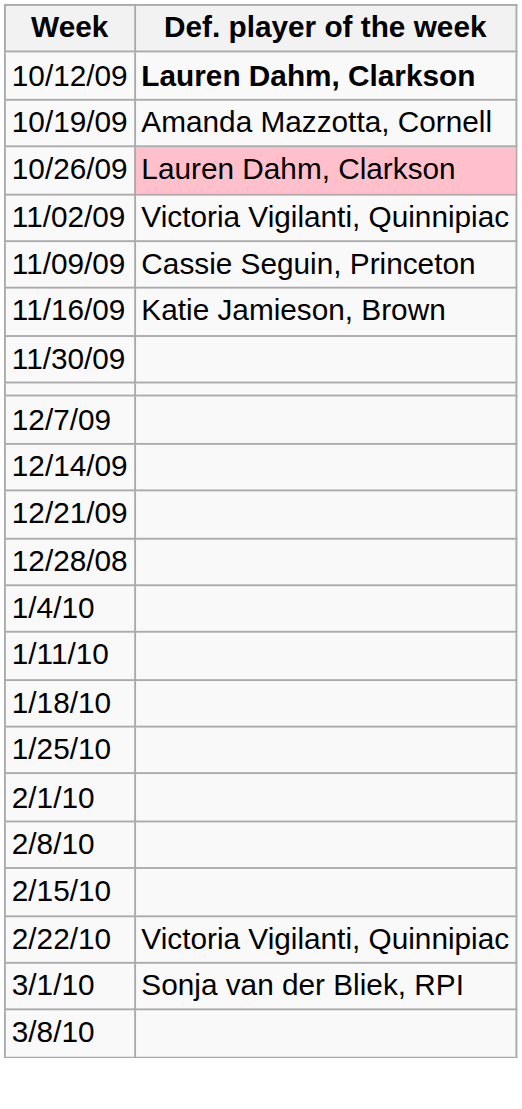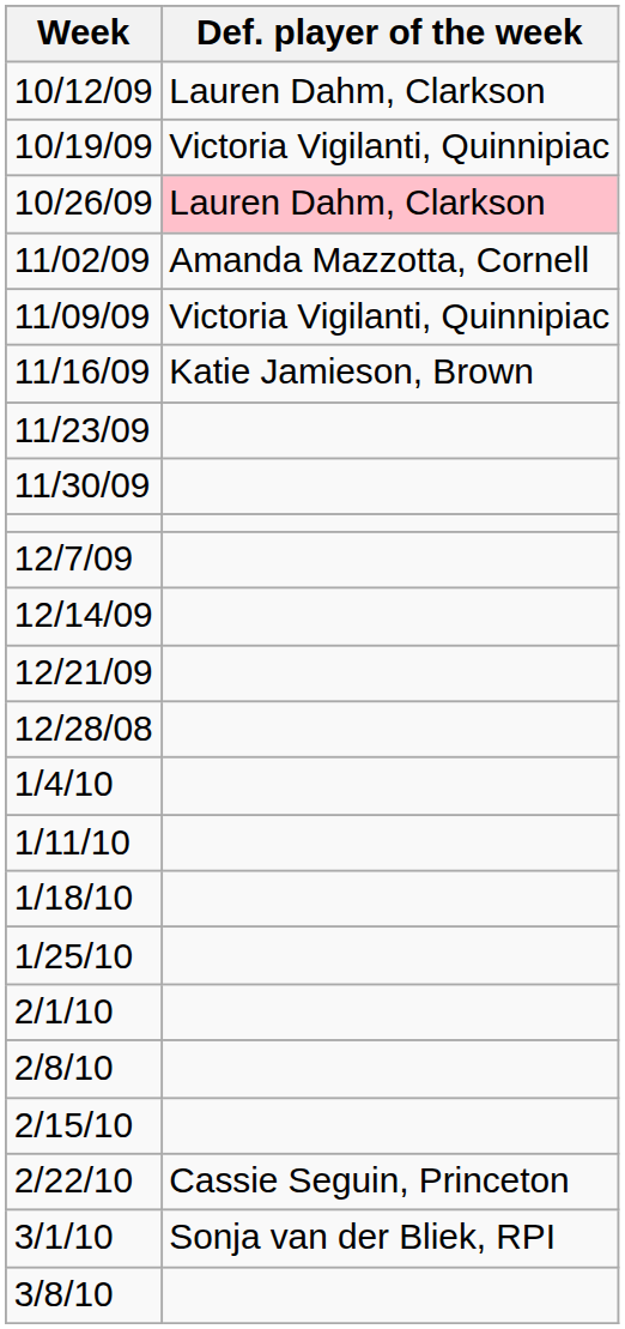 <table class="wikitable">
 <tr>
 <th>Week</th>
 <th>Def. player of the week</th>
 </tr>
 <tr>
 <td>10/12/09</td>
-<td><strong>Lauren Dahm, Clarkson</strong></td>
+<td>Lauren Dahm, Clarkson</td>
 </tr>
 <tr>
 <td>10/19/09</td>
-<td>Amanda Mazzotta, Cornell</td>
+<td>Victoria Vigilanti, Quinnipiac</td>
 </tr>
 <tr>
 <td>10/26/09</td>
 <td style="background: pink;">Lauren Dahm, Clarkson</td>
 </tr>
 <tr>
 <td>11/02/09</td>
-<td>Victoria Vigilanti, Quinnipiac</td>
+<td>Amanda Mazzotta, Cornell</td>
 </tr>
 <tr>
 <td>11/09/09</td>
-<td>Cassie Seguin, Princeton</td>
+<td>Victoria Vigilanti, Quinnipiac</td>
 </tr>
 <tr>
 <td>11/16/09</td>
 <td>Katie Jamieson, Brown</td>
+</tr>
+<tr>
+<td>11/23/09</td>
+<td></td>
 </tr>
 <tr>
 <td>11/30/09</td>
 <td></td>
 </tr>
 <tr>
 <td></td>
 </tr>
 <tr>
 <td>12/7/09</td>
 <td></td>
 </tr>
 <tr>
 <td>12/14/09</td>
 <td></td>
 </tr>
 <tr>
 <td>12/21/09</td>
 <td></td>
 </tr>
 <tr>
 <td>12/28/08</td>
 <td></td>
 </tr>
 <tr>
 <td>1/4/10</td>
 <td></td>
 </tr>
 <tr>
 <td>1/11/10</td>
 <td></td>
 </tr>
 <tr>
 <td>1/18/10</td>
 <td></td>
 </tr>
 <tr>
 <td>1/25/10</td>
 <td></td>
 </tr>
 <tr>
 <td>2/1/10</td>
 <td></td>
 </tr>
 <tr>
 <td>2/8/10</td>
 <td></td>
 </tr>
 <tr>
 <td>2/15/10</td>
 <td></td>
 </tr>
 <tr>
 <td>2/22/10</td>
-<td>Victoria Vigilanti, Quinnipiac</td>
+<td>Cassie Seguin, Princeton</td>
 </tr>
 <tr>
 <td>3/1/10</td>
 <td>Sonja van der Bliek, RPI</td>
 </tr>
 <tr>
 <td>3/8/10</td>
 <td></td>
 </tr>
 </table>
